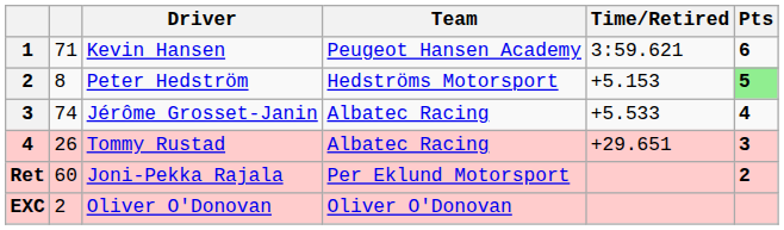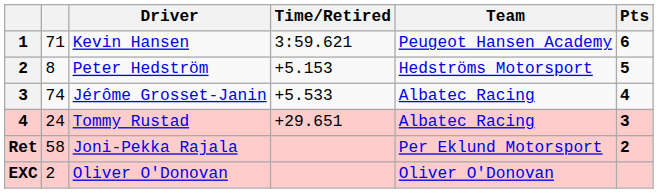 <table class=wikitable style="font-size:95%">
 <tr>
 <th></th>
 <th></th>
 <th>Driver</th>
+<th>Time/Retired</th>
 <th>Team</th>
-<th>Time/Retired</th>
 <th>Pts</th>
 </tr>
 <tr>
 <th>1</th>
 <td>71</td>
 <td> <a href='#'>Kevin Hansen</a></td>
+<td>3:59.621</td>
 <td><a href='#'>Peugeot Hansen Academy</a></td>
-<td>3:59.621</td>
 <td><strong>6</strong></td>
 </tr>
 <tr>
 <th>2</th>
 <td>8</td>
 <td> <a href='#'>Peter Hedström</a></td>
+<td>+5.153</td>
 <td><a href='#'>Hedströms Motorsport</a></td>
-<td>+5.153</td>
-<td style="background: lightgreen;"><strong>5</strong></td>
+<td><strong>5</strong></td>
 </tr>
 <tr>
 <th>3</th>
 <td>74</td>
 <td> <a href='#'>Jérôme Grosset-Janin</a></td>
+<td>+5.533</td>
 <td><a href='#'>Albatec Racing</a></td>
-<td>+5.533</td>
 <td><strong>4</strong></td>
 </tr>
 <tr>
 <th style="background:#ffcccc;">4</th>
-<td style="background:#ffcccc;">26</td>
+<td style="background:#ffcccc;">24</td>
 <td style="background:#ffcccc;"> <a href='#'>Tommy Rustad</a></td>
+<td style="background:#ffcccc;">+29.651</td>
 <td style="background:#ffcccc;"><a href='#'>Albatec Racing</a></td>
-<td style="background:#ffcccc;">+29.651</td>
 <td style="background:#ffcccc;"><strong>3</strong></td>
 </tr>
 <tr>
 <th style="background:#ffcccc;">Ret</th>
-<td style="background:#ffcccc;">60</td>
+<td style="background:#ffcccc;">58</td>
 <td style="background:#ffcccc;"> <a href='#'>Joni-Pekka Rajala</a></td>
+<td style="background:#ffcccc;"></td>
 <td style="background:#ffcccc;"><a href='#'>Per Eklund Motorsport</a></td>
-<td style="background:#ffcccc;"></td>
 <td style="background:#ffcccc;"><strong>2</strong></td>
 </tr>
 <tr>
 <th style="background:#ffcccc;">EXC</th>
 <td style="background:#ffcccc;">2</td>
 <td style="background:#ffcccc;"> <a href='#'>Oliver O'Donovan</a></td>
+<td style="background:#ffcccc;"></td>
 <td style="background:#ffcccc;"><a href='#'>Oliver O'Donovan</a></td>
-<td style="background:#ffcccc;"></td>
 <td style="background:#ffcccc;"></td>
 </tr>
 </table>
